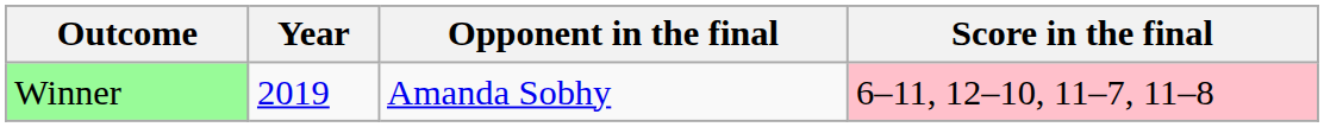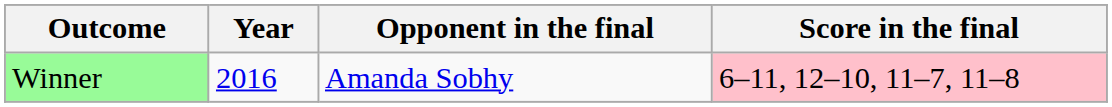 <table class="sortable wikitable">
 <tr>
 <th width="100">Outcome</th>
 <th width="50">Year</th>
 <th width="200">Opponent in the final</th>
 <th width="200">Score in the final</th>
 </tr>
 <tr>
 <td style="background:#98fb98;">Winner</td>
-<td><a href='#'>2019</a></td>
+<td><a href='#'>2016</a></td>
 <td> <a href='#'>Amanda Sobhy</a></td>
 <td style="background: pink;">6–11, 12–10, 11–7, 11–8</td>
 </tr>
 </table>
